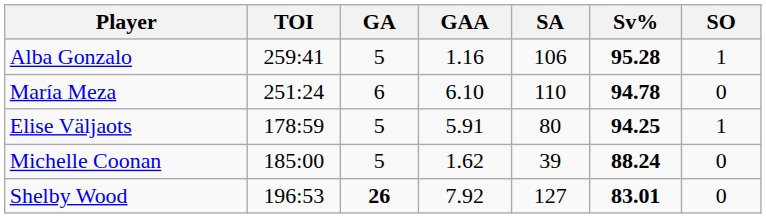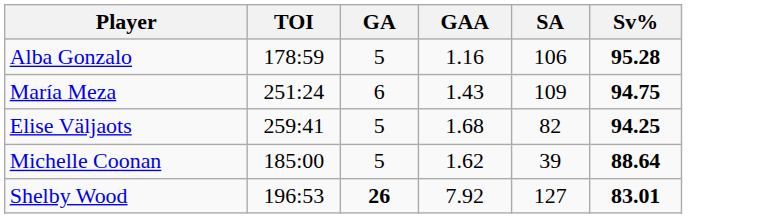 <table class="wikitable sortable" style="text-align:center;">
 <tr>
 <th style="width:170px;">Player</th>
 <th style="width:60px;">TOI</th>
 <th style="width:50px;">GA</th>
 <th style="width:60px;">GAA</th>
 <th style="width:50px;">SA</th>
 <th style="width:60px;">Sv%</th>
-<th style="width:50px;">SO</th>
 </tr>
 <tr>
 <td style="text-align:left;"> <a href='#'>Alba Gonzalo</a></td>
-<td>259:41</td>
+<td>178:59</td>
 <td>5</td>
 <td>1.16</td>
 <td>106</td>
 <td><strong>95.28</strong></td>
-<td>1</td>
 </tr>
 <tr>
 <td style="text-align:left;"> <a href='#'>María Meza</a></td>
 <td>251:24</td>
 <td>6</td>
-<td>6.10</td>
-<td>110</td>
-<td><strong>94.78</strong></td>
-<td>0</td>
+<td>1.43</td>
+<td>109</td>
+<td><strong>94.75</strong></td>
 </tr>
 <tr>
 <td style="text-align:left;"> <a href='#'>Elise Väljaots</a></td>
-<td>178:59</td>
+<td>259:41</td>
 <td>5</td>
-<td>5.91</td>
-<td>80</td>
+<td>1.68</td>
+<td>82</td>
 <td><strong>94.25</strong></td>
-<td>1</td>
 </tr>
 <tr>
 <td style="text-align:left;"> <a href='#'>Michelle Coonan</a></td>
 <td>185:00</td>
 <td>5</td>
 <td>1.62</td>
 <td>39</td>
-<td><strong>88.24</strong></td>
-<td>0</td>
+<td><strong>88.64</strong></td>
 </tr>
 <tr>
 <td style="text-align:left;"> <a href='#'>Shelby Wood</a></td>
 <td>196:53</td>
 <td><strong>26</strong></td>
 <td>7.92</td>
 <td>127</td>
 <td><strong>83.01</strong></td>
-<td>0</td>
 </tr>
 </table>
